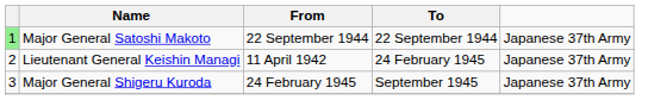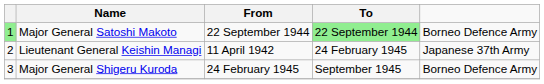 <table class=wikitable>
 <tr>
 <th></th>
 <th>Name</th>
 <th>From</th>
 <th>To</th>
 </tr>
 <tr>
 <td style="background: lightgreen;">1</td>
 <td>Major General <a href='#'>Satoshi Makoto</a></td>
 <td>22 September 1944</td>
-<td>22 September  1944</td>
-<td>Japanese 37th Army</td>
+<td style="background: lightgreen;">22 September  1944</td>
+<td>Borneo Defence Army</td>
 </tr>
 <tr>
 <td>2</td>
 <td>Lieutenant General <a href='#'>Keishin Managi</a></td>
 <td>11 April 1942</td>
 <td>24 February 1945</td>
 <td>Japanese 37th Army</td>
 </tr>
 <tr>
 <td>3</td>
 <td>Major General <a href='#'>Shigeru Kuroda</a></td>
 <td>24 February 1945</td>
 <td>September 1945</td>
-<td>Japanese 37th Army</td>
+<td>Borneo Defence Army</td>
 </tr>
 <tr>
 </tr>
 </table>
